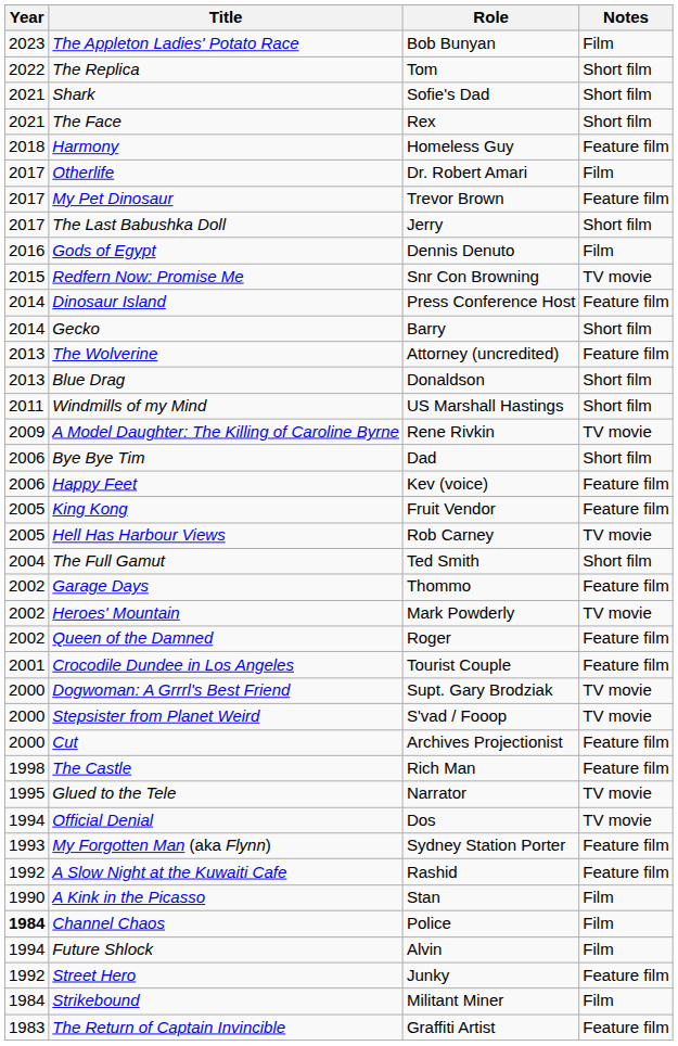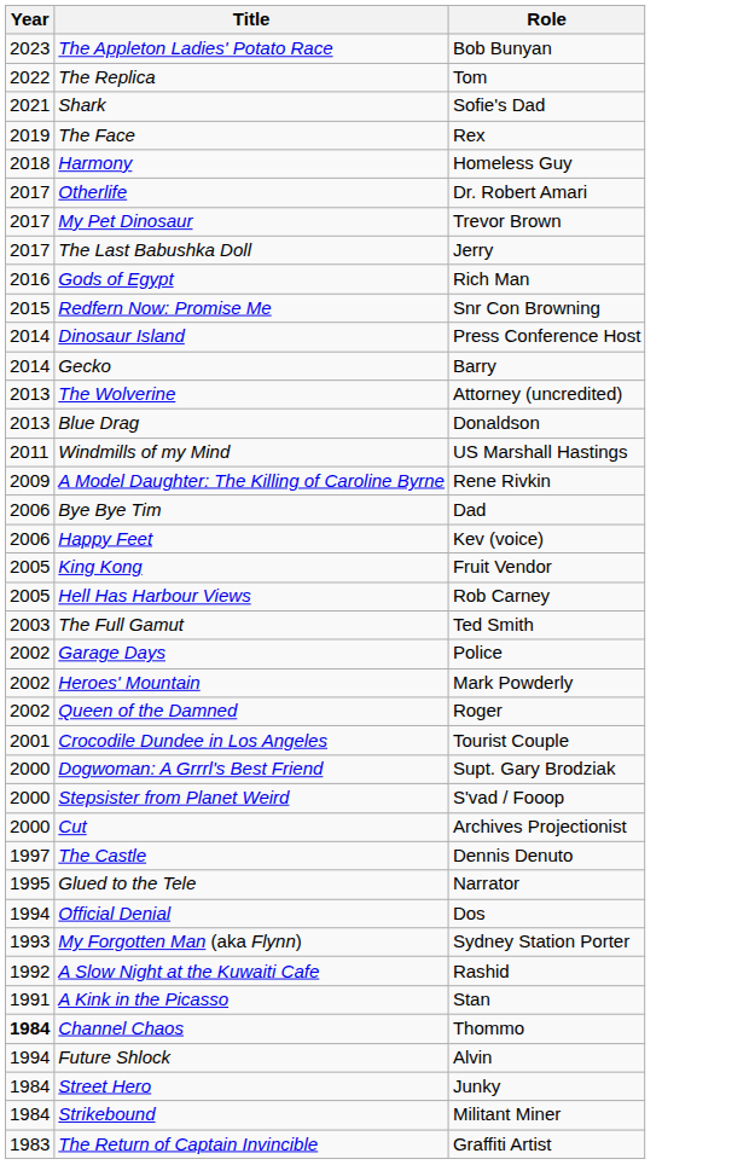 <table class="wikitable">
 <tr>
 <th>Year</th>
 <th>Title</th>
 <th>Role</th>
-<th>Notes</th>
 </tr>
 <tr>
 <td>2023</td>
 <td><em><a href='#'>The Appleton Ladies' Potato Race</a></em></td>
 <td>Bob Bunyan</td>
-<td>Film</td>
 </tr>
 <tr>
 <td>2022</td>
 <td><em>The Replica</em></td>
 <td>Tom</td>
-<td>Short film</td>
 </tr>
 <tr>
 <td>2021</td>
 <td><em>Shark</em></td>
 <td>Sofie's Dad</td>
-<td>Short film</td>
 </tr>
 <tr>
-<td>2021</td>
+<td>2019</td>
 <td><em>The Face</em></td>
 <td>Rex</td>
-<td>Short film</td>
 </tr>
 <tr>
 <td>2018</td>
 <td><em><a href='#'>Harmony</a></em></td>
 <td>Homeless Guy</td>
-<td>Feature film</td>
 </tr>
 <tr>
 <td>2017</td>
 <td><em><a href='#'>Otherlife</a></em></td>
 <td>Dr. Robert Amari</td>
-<td>Film</td>
 </tr>
 <tr>
 <td>2017</td>
 <td><em><a href='#'>My Pet Dinosaur</a></em></td>
 <td>Trevor Brown</td>
-<td>Feature film</td>
 </tr>
 <tr>
 <td>2017</td>
 <td><em>The Last Babushka Doll</em></td>
 <td>Jerry</td>
-<td>Short film</td>
 </tr>
 <tr>
 <td>2016</td>
 <td><em><a href='#'>Gods of Egypt</a></em></td>
-<td>Dennis Denuto</td>
-<td>Film</td>
+<td>Rich Man</td>
 </tr>
 <tr>
 <td>2015</td>
 <td><a href='#'><em>Redfern Now: Promise Me</em></a></td>
 <td>Snr Con Browning</td>
-<td>TV movie</td>
 </tr>
 <tr>
 <td>2014</td>
 <td><em><a href='#'>Dinosaur Island</a></em></td>
 <td>Press Conference Host</td>
-<td>Feature film</td>
 </tr>
 <tr>
 <td>2014</td>
 <td><em>Gecko</em></td>
 <td>Barry</td>
-<td>Short film</td>
 </tr>
 <tr>
 <td>2013</td>
 <td><em><a href='#'>The Wolverine</a></em></td>
 <td>Attorney (uncredited)</td>
-<td>Feature film</td>
 </tr>
 <tr>
 <td>2013</td>
 <td><em>Blue Drag</em></td>
 <td>Donaldson</td>
-<td>Short film</td>
 </tr>
 <tr>
 <td>2011</td>
 <td><em>Windmills of my Mind</em></td>
 <td>US Marshall Hastings</td>
-<td>Short film</td>
 </tr>
 <tr>
 <td>2009</td>
 <td><em><a href='#'>A Model Daughter: The Killing of Caroline Byrne</a></em></td>
 <td>Rene Rivkin</td>
-<td>TV movie</td>
 </tr>
 <tr>
 <td>2006</td>
 <td><em>Bye Bye Tim</em></td>
 <td>Dad</td>
-<td>Short film</td>
 </tr>
 <tr>
 <td>2006</td>
 <td><em><a href='#'>Happy Feet</a></em></td>
 <td>Kev (voice)</td>
-<td>Feature film</td>
 </tr>
 <tr>
 <td>2005</td>
 <td><em><a href='#'>King Kong</a></em></td>
 <td>Fruit Vendor</td>
-<td>Feature film</td>
 </tr>
 <tr>
 <td>2005</td>
 <td><em><a href='#'>Hell Has Harbour Views</a></em></td>
 <td>Rob Carney</td>
-<td>TV movie</td>
 </tr>
 <tr>
-<td>2004</td>
+<td>2003</td>
 <td><em>The Full Gamut</em></td>
 <td>Ted Smith</td>
-<td>Short film</td>
 </tr>
 <tr>
 <td>2002</td>
 <td><em><a href='#'>Garage Days</a></em></td>
-<td>Thommo</td>
-<td>Feature film</td>
+<td>Police</td>
 </tr>
 <tr>
 <td>2002</td>
 <td><em><a href='#'>Heroes' Mountain</a></em></td>
 <td>Mark Powderly</td>
-<td>TV movie</td>
 </tr>
 <tr>
 <td>2002</td>
 <td><em><a href='#'>Queen of the Damned</a></em></td>
 <td>Roger</td>
-<td>Feature film</td>
 </tr>
 <tr>
 <td>2001</td>
 <td><em><a href='#'>Crocodile Dundee in Los Angeles</a></em></td>
 <td>Tourist Couple</td>
-<td>Feature film</td>
 </tr>
 <tr>
 <td>2000</td>
 <td><em><a href='#'>Dogwoman: A Grrrl's Best Friend</a></em></td>
 <td>Supt. Gary Brodziak</td>
-<td>TV movie</td>
 </tr>
 <tr>
 <td>2000</td>
 <td><em><a href='#'>Stepsister from Planet Weird</a></em></td>
 <td>S'vad / Fooop</td>
-<td>TV movie</td>
 </tr>
 <tr>
 <td>2000</td>
 <td><em><a href='#'>Cut</a></em></td>
 <td>Archives Projectionist</td>
-<td>Feature film</td>
 </tr>
 <tr>
-<td>1998</td>
+<td>1997</td>
 <td><em><a href='#'>The Castle</a></em></td>
-<td>Rich Man</td>
-<td>Feature film</td>
+<td>Dennis Denuto</td>
 </tr>
 <tr>
 <td>1995</td>
 <td><em>Glued to the Tele</em></td>
 <td>Narrator</td>
-<td>TV movie</td>
 </tr>
 <tr>
 <td>1994</td>
 <td><em><a href='#'>Official Denial</a></em></td>
 <td>Dos</td>
-<td>TV movie</td>
 </tr>
 <tr>
 <td>1993</td>
 <td><em><a href='#'>My Forgotten Man</a></em> (aka <em>Flynn</em>)</td>
 <td>Sydney Station Porter</td>
-<td>Feature film</td>
 </tr>
 <tr>
 <td>1992</td>
 <td><em><a href='#'>A Slow Night at the Kuwaiti Cafe</a></em></td>
 <td>Rashid</td>
-<td>Feature film</td>
 </tr>
 <tr>
-<td>1990</td>
+<td>1991</td>
 <td><em><a href='#'>A Kink in the Picasso</a></em></td>
 <td>Stan</td>
-<td>Film</td>
 </tr>
 <tr>
 <td><strong>1984</strong></td>
 <td><em><a href='#'>Channel Chaos</a></em></td>
-<td>Police</td>
-<td>Film</td>
+<td>Thommo</td>
 </tr>
 <tr>
 <td>1994</td>
 <td><em>Future Shlock</em></td>
 <td>Alvin</td>
-<td>Film</td>
 </tr>
 <tr>
-<td>1992</td>
+<td>1984</td>
 <td><em><a href='#'>Street Hero</a></em></td>
 <td>Junky</td>
-<td>Feature film</td>
 </tr>
 <tr>
 <td>1984</td>
 <td><em><a href='#'>Strikebound</a></em></td>
 <td>Militant Miner</td>
-<td>Film</td>
 </tr>
 <tr>
 <td>1983</td>
 <td><em><a href='#'>The Return of Captain Invincible</a></em></td>
 <td>Graffiti Artist</td>
-<td>Feature film</td>
 </tr>
 </table>
